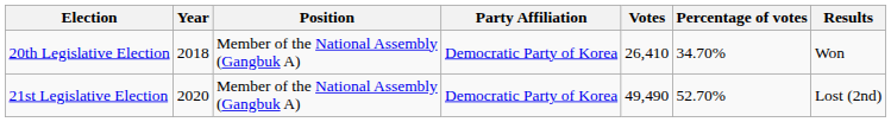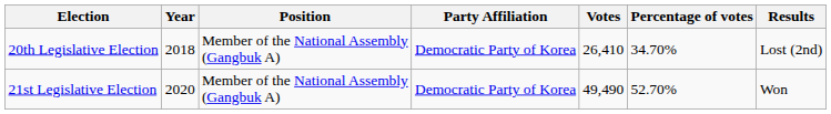 <table class="wikitable">
 <tr>
 <th>Election</th>
 <th>Year</th>
 <th>Position</th>
 <th>Party Affiliation</th>
 <th>Votes</th>
 <th>Percentage of votes</th>
 <th>Results</th>
 </tr>
 <tr>
 <td><a href='#'>20th Legislative Election</a></td>
 <td>2018</td>
 <td>Member of the <a href='#'>National Assembly</a><br>(<a href='#'>Gangbuk</a> A)</td>
 <td><a href='#'>Democratic Party of Korea</a></td>
 <td>26,410</td>
 <td>34.70%</td>
-<td>Won</td>
+<td>Lost (2nd)</td>
 </tr>
 <tr>
 <td><a href='#'>21st Legislative Election</a></td>
 <td>2020</td>
 <td>Member of the <a href='#'>National Assembly</a><br>(<a href='#'>Gangbuk</a> A)</td>
 <td><a href='#'>Democratic Party of Korea</a></td>
 <td>49,490</td>
 <td>52.70%</td>
-<td>Lost (2nd)</td>
+<td>Won</td>
 </tr>
 </table>
